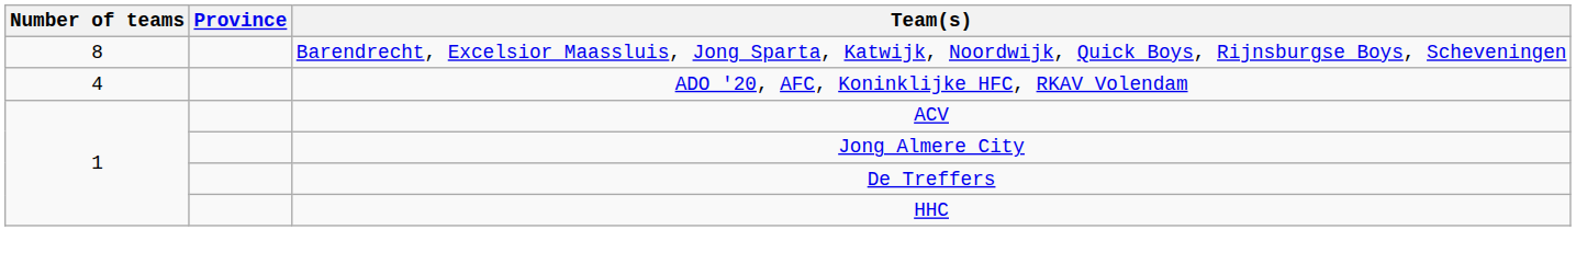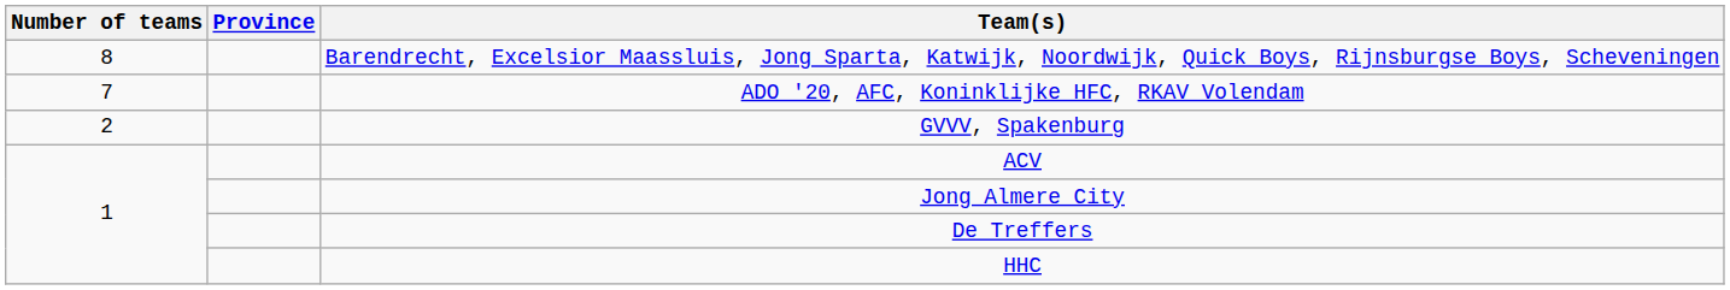 <table class="wikitable" style="text-align:center">
 <tr>
 <th>Number of teams</th>
 <th><a href='#'>Province</a></th>
 <th>Team(s)</th>
 </tr>
 <tr>
 <td>8</td>
 <td align="left"></td>
 <td><a href='#'>Barendrecht</a>, <a href='#'>Excelsior Maassluis</a>, <a href='#'>Jong Sparta</a>, <a href='#'>Katwijk</a>, <a href='#'>Noordwijk</a>, <a href='#'>Quick Boys</a>, <a href='#'>Rijnsburgse Boys</a>, <a href='#'>Scheveningen</a></td>
 </tr>
 <tr>
-<td>4</td>
+<td>7</td>
 <td align="left"></td>
 <td><a href='#'>ADO '20</a>, <a href='#'>AFC</a>, <a href='#'>Koninklijke HFC</a>, <a href='#'>RKAV Volendam</a></td>
+</tr>
+<tr>
+<td>2</td>
+<td align="left"></td>
+<td><a href='#'>GVVV</a>, <a href='#'>Spakenburg</a></td>
 </tr>
 <tr>
 <td rowspan="4">1</td>
 <td align="left"></td>
 <td><a href='#'>ACV</a></td>
 </tr>
 <tr>
 <td align="left"></td>
 <td><a href='#'>Jong Almere City</a></td>
 </tr>
 <tr>
 <td align="left"></td>
 <td><a href='#'>De Treffers</a></td>
 </tr>
 <tr>
 <td align="left"></td>
 <td><a href='#'>HHC</a></td>
 </tr>
 </table>
